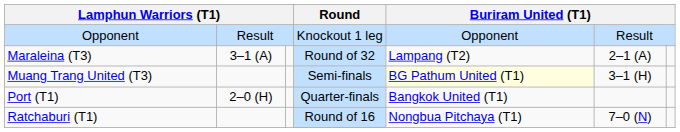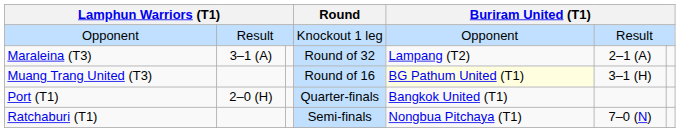 <table class="wikitable" style="text-align:center">
 <tr>
 <th colspan=4 width="350"><a href='#'>Lamphun Warriors</a> (T1)</th>
 <th>Round</th>
 <th colspan=4 width="350"><a href='#'>Buriram United</a> (T1)</th>
 </tr>
 <tr style="background:#C1E0FF">
 <td>Opponent</td>
 <td colspan=3>Result</td>
 <td>Knockout 1 leg</td>
 <td>Opponent</td>
 <td colspan=3>Result</td>
 </tr>
 <tr>
 <td align=left><a href='#'>Maraleina</a> (T3)</td>
 <td colspan=2>3–1 (A)</td>
 <td><small></small></td>
 <td style="background:#C1E0FF">Round of 32</td>
 <td align=left><a href='#'>Lampang</a> (T2)</td>
 <td colspan=2>2–1 (A)</td>
 <td><small></small></td>
 </tr>
 <tr>
 <td align=left><a href='#'>Muang Trang United</a> (T3)</td>
 <td colspan=2></td>
 <td><small></small></td>
-<td style="background:#C1E0FF">Semi-finals</td>
+<td style="background:#C1E0FF">Round of 16</td>
 <td align=left style="background: lightyellow;"><a href='#'>BG Pathum United</a> (T1)</td>
 <td colspan=2>3–1 (H)</td>
 <td><small></small></td>
 </tr>
 <tr>
 <td align=left><a href='#'>Port</a> (T1)</td>
 <td colspan=2>2–0 (H)</td>
 <td><small></small></td>
 <td style="background:#C1E0FF">Quarter-finals</td>
 <td align=left><a href='#'>Bangkok United</a> (T1)</td>
 <td colspan=2></td>
 <td><small></small></td>
 </tr>
 <tr>
 <td align=left><a href='#'>Ratchaburi</a> (T1)</td>
 <td colspan=2></td>
 <td><small></small></td>
-<td style="background:#C1E0FF">Round of 16</td>
+<td style="background:#C1E0FF">Semi-finals</td>
 <td align=left><a href='#'>Nongbua Pitchaya</a> (T1)</td>
 <td colspan=2>7–0 (<a href='#'>N</a>)</td>
 <td><small></small></td>
 </tr>
 </table>
